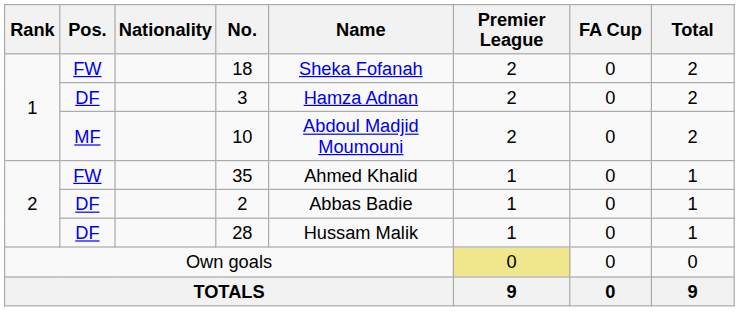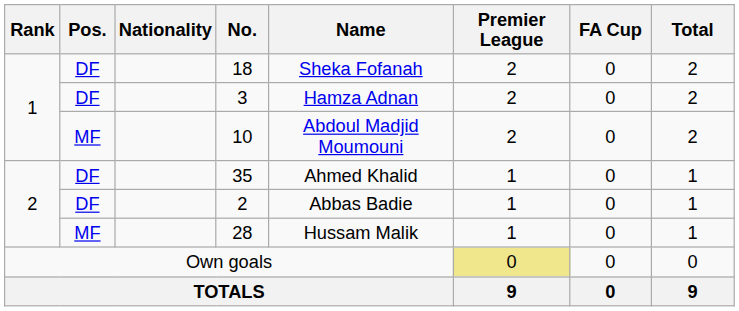 <table class="wikitable" style="font-size: 95%; text-align: center;">
 <tr>
 <th width=40>Rank</th>
 <th width=40>Pos.</th>
 <th width=60>Nationality</th>
 <th width=40>No.</th>
 <th width=170>Name</th>
 <th width=100>Premier League</th>
 <th width=70>FA Cup</th>
 <th width=70>Total</th>
 </tr>
 <tr>
 <td rowspan="3">1</td>
-<td><a href='#'>FW</a></td>
+<td><a href='#'>DF</a></td>
 <td></td>
 <td>18</td>
 <td><a href='#'>Sheka Fofanah</a></td>
 <td>2</td>
 <td>0</td>
 <td>2</td>
 </tr>
 <tr>
 <td><a href='#'>DF</a></td>
 <td></td>
 <td>3</td>
 <td><a href='#'>Hamza Adnan</a></td>
 <td>2</td>
 <td>0</td>
 <td>2</td>
 </tr>
 <tr>
 <td><a href='#'>MF</a></td>
 <td></td>
 <td>10</td>
 <td><a href='#'>Abdoul Madjid Moumouni</a></td>
 <td>2</td>
 <td>0</td>
 <td>2</td>
 </tr>
 <tr>
 <td rowspan="3">2</td>
-<td><a href='#'>FW</a></td>
+<td><a href='#'>DF</a></td>
 <td></td>
 <td>35</td>
 <td>Ahmed Khalid</td>
 <td>1</td>
 <td>0</td>
 <td>1</td>
 </tr>
 <tr>
 <td><a href='#'>DF</a></td>
 <td></td>
 <td>2</td>
 <td>Abbas Badie</td>
 <td>1</td>
 <td>0</td>
 <td>1</td>
 </tr>
 <tr>
-<td><a href='#'>DF</a></td>
+<td><a href='#'>MF</a></td>
 <td></td>
 <td>28</td>
 <td>Hussam Malik</td>
 <td>1</td>
 <td>0</td>
 <td>1</td>
 </tr>
 <tr>
 <td colspan="5">Own goals</td>
 <td style="background: khaki;">0</td>
 <td>0</td>
 <td>0</td>
 </tr>
 <tr>
 <th colspan="5">TOTALS</th>
 <th>9</th>
 <th>0</th>
 <th>9</th>
 </tr>
 </table>
